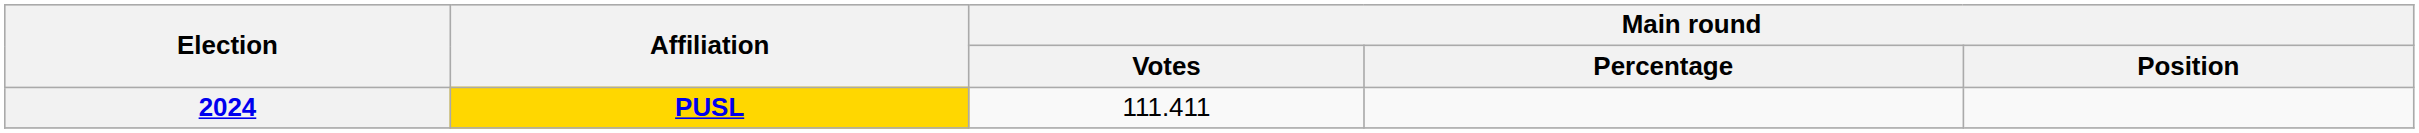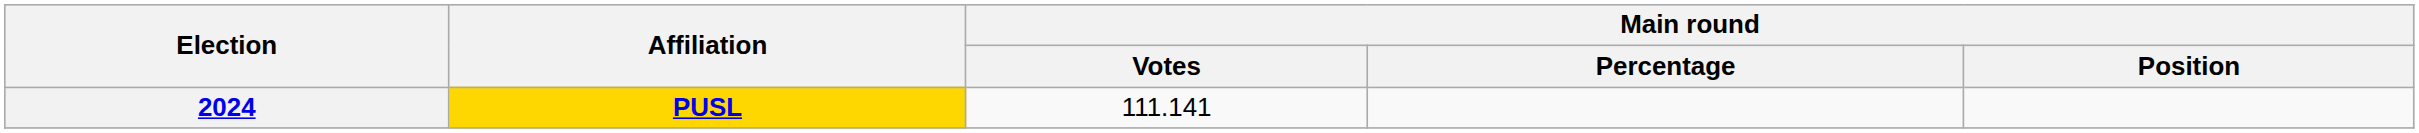 <table class=wikitable width=75%>
 <tr>
 <th rowspan=2>Election</th>
 <th rowspan=2>Affiliation</th>
 <th colspan=3>Main round</th>
 </tr>
 <tr>
 <th>Votes</th>
 <th>Percentage</th>
 <th>Position</th>
 </tr>
 <tr align=center>
 <th><a href='#'>2024</a></th>
 <td style="background: gold;"><strong><a href='#'>PUSL</a></strong></td>
-<td>111.411</td>
+<td>111.141</td>
 <td></td>
 <td></td>
 </tr>
 </table>
